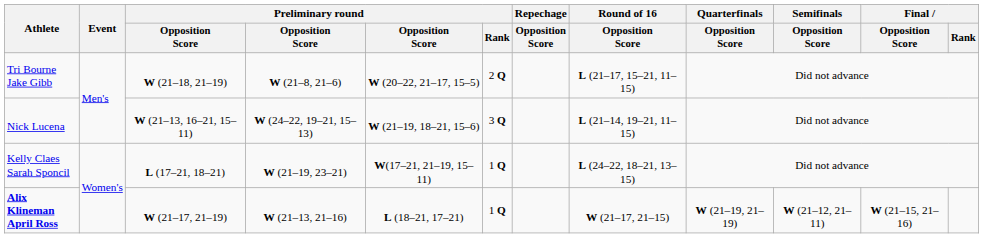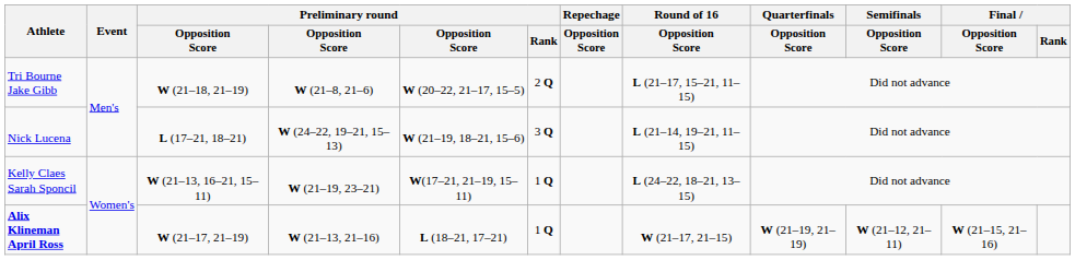 <table class=wikitable style=font-size:90%;text-align:center>
 <tr>
 <th rowspan=2>Athlete</th>
 <th rowspan=2>Event</th>
 <th colspan=4>Preliminary round</th>
 <th>Repechage</th>
 <th>Round of 16</th>
 <th>Quarterfinals</th>
 <th>Semifinals</th>
 <th colspan=2>Final / </th>
 </tr>
 <tr style=font-size:95%>
 <th>Opposition<br>Score</th>
 <th>Opposition<br>Score</th>
 <th>Opposition<br>Score</th>
 <th>Rank</th>
 <th>Opposition<br>Score</th>
 <th>Opposition<br>Score</th>
 <th>Opposition<br>Score</th>
 <th>Opposition<br>Score</th>
 <th>Opposition<br>Score</th>
 <th>Rank</th>
 </tr>
 <tr>
 <td align=left><a href='#'>Tri Bourne</a><br><a href='#'>Jake Gibb</a></td>
 <td align=left rowspan=2><a href='#'>Men's</a></td>
 <td><br><strong>W</strong> (21–18, 21–19)</td>
 <td><br><strong>W</strong> (21–8, 21–6)</td>
 <td><br><strong>W</strong> (20–22, 21–17, 15–5)</td>
 <td>2 <strong>Q</strong></td>
 <td></td>
 <td><br><strong>L</strong> (21–17, 15–21, 11–15)</td>
 <td colspan=4>Did not advance</td>
 </tr>
 <tr>
 <td align=left><br><a href='#'>Nick Lucena</a></td>
-<td><br><strong>W</strong> (21–13, 16–21, 15–11)</td>
+<td><br><strong>L</strong> (17–21, 18–21)</td>
 <td><br><strong>W</strong> (24–22, 19–21, 15–13)</td>
 <td><br><strong>W</strong> (21–19, 18–21, 15–6)</td>
 <td>3 <strong>Q</strong></td>
 <td></td>
 <td><br><strong>L</strong> (21–14, 19–21, 11–15)</td>
 <td colspan=4>Did not advance</td>
 </tr>
 <tr>
 <td align=left><a href='#'>Kelly Claes</a><br><a href='#'>Sarah Sponcil</a></td>
 <td align=left rowspan=2><a href='#'>Women's</a></td>
-<td><br><strong>L</strong> (17–21, 18–21)</td>
+<td><br><strong>W</strong> (21–13, 16–21, 15–11)</td>
 <td><br><strong>W</strong> (21–19, 23–21)</td>
 <td><br><strong>W</strong>(17–21, 21–19, 15–11)</td>
 <td>1 <strong>Q</strong></td>
 <td></td>
 <td><br><strong>L</strong> (24–22, 18–21, 13–15)</td>
 <td colspan=4>Did not advance</td>
 </tr>
 <tr>
 <td align=left><strong><a href='#'>Alix Klineman</a><br><a href='#'>April Ross</a></strong></td>
 <td><br><strong>W</strong> (21–17, 21–19)</td>
 <td><br><strong>W</strong> (21–13, 21–16)</td>
 <td><br><strong>L</strong> (18–21, 17–21)</td>
 <td>1 <strong>Q</strong></td>
 <td></td>
 <td><br><strong>W</strong> (21–17, 21–15)</td>
 <td><br><strong>W</strong> (21–19, 21–19)</td>
 <td><br><strong>W</strong> (21–12, 21–11)</td>
 <td><br><strong>W</strong> (21–15, 21–16)</td>
 <td></td>
 </tr>
 </table>
